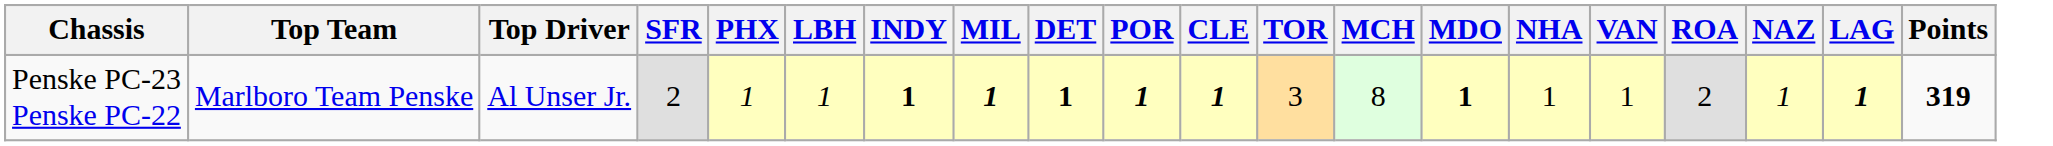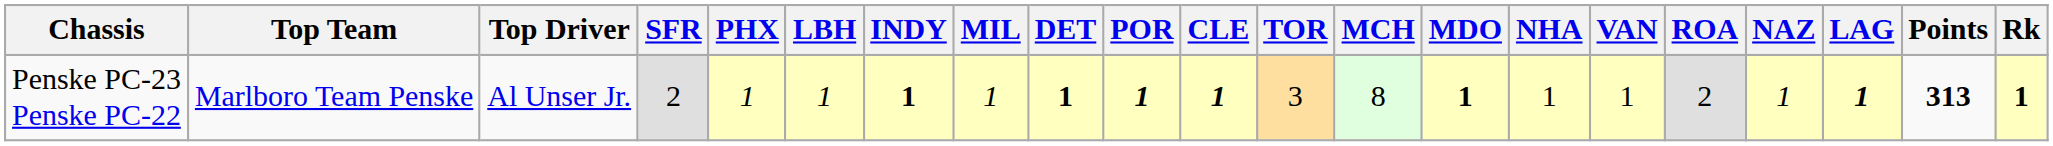 <table class="wikitable" style="text-align:center; font-size: 90%;">
 <tr>
 <th>Chassis</th>
 <th>Top Team</th>
 <th>Top Driver</th>
 <th><a href='#'>SFR</a></th>
 <th><a href='#'>PHX</a></th>
 <th><a href='#'>LBH</a></th>
 <th><a href='#'>INDY</a></th>
 <th><a href='#'>MIL</a></th>
 <th><a href='#'>DET</a></th>
 <th><a href='#'>POR</a></th>
 <th><a href='#'>CLE</a></th>
 <th><a href='#'>TOR</a></th>
 <th><a href='#'>MCH</a></th>
 <th><a href='#'>MDO</a></th>
 <th><a href='#'>NHA</a></th>
 <th><a href='#'>VAN</a></th>
 <th><a href='#'>ROA</a></th>
 <th><a href='#'>NAZ</a></th>
 <th><a href='#'>LAG</a></th>
 <th>Points</th>
+<th>Rk</th>
 </tr>
 <tr>
 <td> Penske PC-23<br> <a href='#'>Penske PC-22</a></td>
 <td><a href='#'>Marlboro Team Penske</a></td>
 <td align="left"> <a href='#'>Al Unser Jr.</a></td>
 <td style="background:#dfdfdf;">2</td>
 <td style="background:#ffffbf;"><em>1</em></td>
 <td style="background:#ffffbf;"><em>1</em></td>
 <td style="background:#ffffbf;"><strong>1</strong></td>
-<td style="background:#ffffbf;"><strong><em>1</em></strong></td>
+<td style="background:#ffffbf;"><em>1</em></td>
 <td style="background:#ffffbf;"><strong>1</strong></td>
 <td style="background:#ffffbf;"><strong><em>1</em></strong></td>
 <td style="background:#ffffbf;"><strong><em>1</em></strong></td>
 <td style="background:#ffdf9f;">3</td>
 <td style="background:#dfffdf;">8</td>
 <td style="background:#ffffbf;"><strong>1</strong></td>
 <td style="background:#ffffbf;">1</td>
 <td style="background:#ffffbf;">1</td>
 <td style="background:#dfdfdf;">2</td>
 <td style="background:#ffffbf;"><em>1</em></td>
 <td style="background:#ffffbf;"><strong><em>1</em></strong></td>
-<td><strong>319</strong></td>
+<td><strong>313</strong></td>
+<td style="background:#ffffbf;"><strong>1</strong></td>
 </tr>
 </table>
